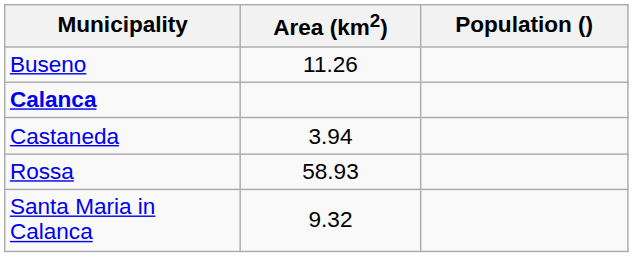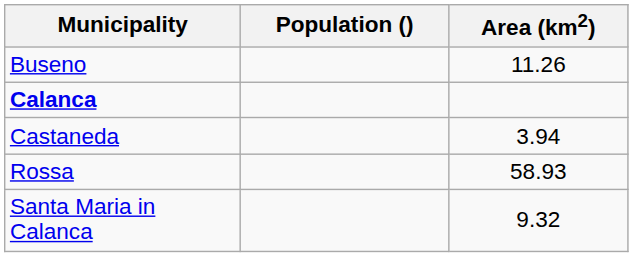 <table class="wikitable">
 <tr>
 <th width="160">Municipality</th>
+<th width="140">Population ()</th>
 <th width="120">Area (km<sup>2</sup>)</th>
-<th width="140">Population ()</th>
 </tr>
 <tr>
 <td><a href='#'>Buseno</a></td>
+<td align="center"></td>
 <td align="center">11.26</td>
-<td align="center"></td>
 </tr>
 <tr>
 <td><strong><a href='#'>Calanca</a></strong></td>
 <td align="center"></td>
 <td align="center"></td>
 </tr>
 <tr>
 <td><a href='#'>Castaneda</a></td>
+<td align="center"></td>
 <td align="center">3.94</td>
-<td align="center"></td>
 </tr>
 <tr>
 <td><a href='#'>Rossa</a></td>
+<td align="center"></td>
 <td align="center">58.93</td>
-<td align="center"></td>
 </tr>
 <tr>
 <td><a href='#'>Santa Maria in Calanca</a></td>
+<td align="center"></td>
 <td align="center">9.32</td>
-<td align="center"></td>
 </tr>
 </table>
